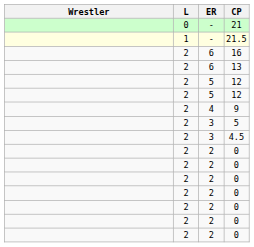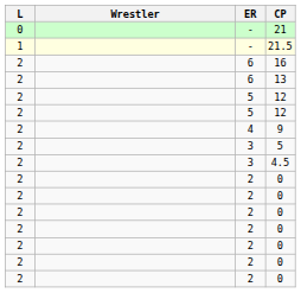 <table class="wikitable" style="text-align: center;" |>
 <tr>
+<th width="32">L</th>
 <th width="250">Wrestler</th>
-<th width="32">L</th>
 <th width="32">ER</th>
 <th width="32">CP</th>
 </tr>
 <tr bgcolor="ccffcc">
+<td>0</td>
 <td style="text-align:left;"></td>
-<td>0</td>
 <td>-</td>
 <td>21</td>
 </tr>
 <tr bgcolor="lightyellow">
+<td>1</td>
 <td style="text-align:left;"></td>
-<td>1</td>
 <td>-</td>
 <td>21.5</td>
 </tr>
 <tr>
+<td>2</td>
 <td style="text-align:left;"></td>
-<td>2</td>
 <td>6</td>
 <td>16</td>
 </tr>
 <tr>
+<td>2</td>
 <td style="text-align:left;"></td>
-<td>2</td>
 <td>6</td>
 <td>13</td>
 </tr>
 <tr>
+<td>2</td>
 <td style="text-align:left;"></td>
-<td>2</td>
 <td>5</td>
 <td>12</td>
 </tr>
 <tr>
+<td>2</td>
 <td style="text-align:left;"></td>
-<td>2</td>
 <td>5</td>
 <td>12</td>
 </tr>
 <tr>
+<td>2</td>
 <td style="text-align:left;"></td>
-<td>2</td>
 <td>4</td>
 <td>9</td>
 </tr>
 <tr>
+<td>2</td>
 <td style="text-align:left;"></td>
-<td>2</td>
 <td>3</td>
 <td>5</td>
 </tr>
 <tr>
+<td>2</td>
 <td style="text-align:left;"></td>
-<td>2</td>
 <td>3</td>
 <td>4.5</td>
 </tr>
 <tr>
+<td>2</td>
 <td style="text-align:left;"></td>
-<td>2</td>
 <td>2</td>
 <td>0</td>
 </tr>
 <tr>
+<td>2</td>
 <td style="text-align:left;"></td>
-<td>2</td>
 <td>2</td>
 <td>0</td>
 </tr>
 <tr>
+<td>2</td>
 <td style="text-align:left;"></td>
-<td>2</td>
 <td>2</td>
 <td>0</td>
 </tr>
 <tr>
+<td>2</td>
 <td style="text-align:left;"></td>
-<td>2</td>
 <td>2</td>
 <td>0</td>
 </tr>
 <tr>
+<td>2</td>
 <td style="text-align:left;"></td>
-<td>2</td>
 <td>2</td>
 <td>0</td>
 </tr>
 <tr>
+<td>2</td>
 <td style="text-align:left;"></td>
-<td>2</td>
 <td>2</td>
 <td>0</td>
 </tr>
 <tr>
+<td>2</td>
 <td style="text-align:left;"></td>
-<td>2</td>
 <td>2</td>
 <td>0</td>
 </tr>
 </table>
